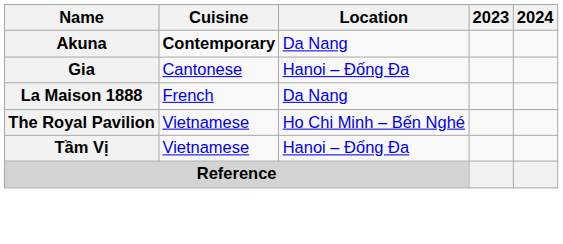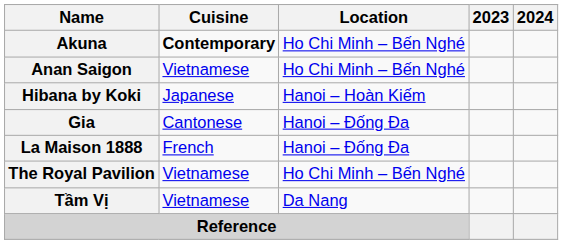 <table class="wikitable sortable plainrowheaders" style="text-align:left;"">
 <tr>
 <th scope="col">Name</th>
 <th scope="col">Cuisine</th>
 <th scope="col">Location</th>
 <th scope="col">2023</th>
 <th scope="col">2024</th>
 </tr>
 <tr>
 <th scope="row">Akuna</th>
 <td><strong>Contemporary</strong></td>
-<td><a href='#'>Da Nang</a></td>
+<td><a href='#'>Ho Chi Minh – Bến Nghé</a></td>
+<td></td>
+<td></td>
+</tr>
+<tr>
+<th scope="row">Anan Saigon</th>
+<td><a href='#'>Vietnamese</a></td>
+<td><a href='#'>Ho Chi Minh – Bến Nghé</a></td>
+<td></td>
+<td></td>
+</tr>
+<tr>
+<th scope="row">Hibana by Koki</th>
+<td><a href='#'>Japanese</a></td>
+<td><a href='#'>Hanoi – Hoàn Kiếm</a></td>
 <td></td>
 <td></td>
 </tr>
 <tr>
 <th scope="row">Gia</th>
 <td><a href='#'>Cantonese</a></td>
 <td><a href='#'>Hanoi – Đống Đa</a></td>
 <td></td>
 <td></td>
 </tr>
 <tr>
 <th scope="row">La Maison 1888</th>
 <td><a href='#'>French</a></td>
-<td><a href='#'>Da Nang</a></td>
+<td><a href='#'>Hanoi – Đống Đa</a></td>
 <td></td>
 <td></td>
 </tr>
 <tr>
 <th scope="row">The Royal Pavilion</th>
 <td><a href='#'>Vietnamese</a></td>
 <td><a href='#'>Ho Chi Minh – Bến Nghé</a></td>
 <td></td>
 <td></td>
 </tr>
 <tr>
 <th scope="row">Tầm Vị</th>
 <td><a href='#'>Vietnamese</a></td>
-<td><a href='#'>Hanoi – Đống Đa</a></td>
+<td><a href='#'>Da Nang</a></td>
 <td></td>
 <td></td>
 </tr>
 <tr>
 <th colspan="3" style="text-align: center;background: lightgray;">Reference</th>
 <th></th>
 <th></th>
 </tr>
 </table>
